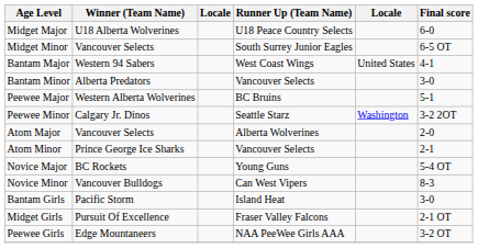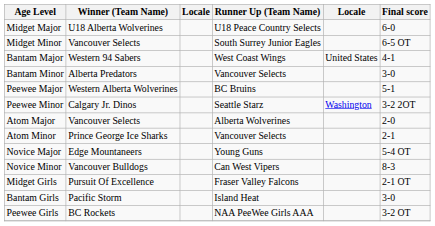 <table class="wikitable">
 <tr>
 <th>Age Level</th>
 <th>Winner (Team Name)</th>
 <th>Locale</th>
 <th>Runner Up (Team Name)</th>
 <th>Locale</th>
 <th>Final score</th>
 </tr>
 <tr>
 <td>Midget Major</td>
 <td>U18 Alberta Wolverines</td>
 <td></td>
 <td>U18 Peace Country Selects</td>
 <td></td>
 <td>6-0</td>
 </tr>
 <tr>
 <td>Midget Minor</td>
 <td>Vancouver Selects</td>
 <td></td>
 <td>South Surrey Junior Eagles</td>
 <td></td>
 <td>6-5 OT</td>
 </tr>
 <tr>
 <td>Bantam Major</td>
 <td>Western 94 Sabers</td>
 <td></td>
 <td>West Coast Wings</td>
 <td> United States</td>
 <td>4-1</td>
 </tr>
 <tr>
 <td>Bantam Minor</td>
 <td>Alberta Predators</td>
 <td></td>
 <td>Vancouver Selects</td>
 <td></td>
 <td>3-0</td>
 </tr>
 <tr>
 <td>Peewee Major</td>
 <td>Western Alberta Wolverines</td>
 <td></td>
 <td>BC Bruins</td>
 <td></td>
 <td>5-1</td>
 </tr>
 <tr>
 <td>Peewee Minor</td>
 <td>Calgary Jr. Dinos</td>
 <td></td>
 <td>Seattle Starz</td>
 <td> <a href='#'>Washington</a></td>
 <td>3-2 2OT</td>
 </tr>
 <tr>
 <td>Atom Major</td>
 <td>Vancouver Selects</td>
 <td></td>
 <td>Alberta Wolverines</td>
 <td></td>
 <td>2-0</td>
 </tr>
 <tr>
 <td>Atom Minor</td>
 <td>Prince George Ice Sharks</td>
 <td></td>
 <td>Vancouver Selects</td>
 <td></td>
 <td>2-1</td>
 </tr>
 <tr>
 <td>Novice Major</td>
-<td>BC Rockets</td>
+<td>Edge Mountaneers</td>
 <td></td>
 <td>Young Guns</td>
 <td></td>
 <td>5-4 OT</td>
 </tr>
 <tr>
 <td>Novice Minor</td>
 <td>Vancouver Bulldogs</td>
 <td></td>
 <td>Can West Vipers</td>
 <td></td>
 <td>8-3</td>
 </tr>
 <tr>
+<td>Midget Girls</td>
+<td>Pursuit Of Excellence</td>
+<td></td>
+<td>Fraser Valley Falcons</td>
+<td></td>
+<td>2-1 OT</td>
+</tr>
+<tr>
 <td>Bantam Girls</td>
 <td>Pacific Storm</td>
 <td></td>
 <td>Island Heat</td>
 <td></td>
 <td>3-0</td>
 </tr>
 <tr>
-<td>Midget Girls</td>
-<td>Pursuit Of Excellence</td>
-<td></td>
-<td>Fraser Valley Falcons</td>
-<td></td>
-<td>2-1 OT</td>
-</tr>
-<tr>
 <td>Peewee Girls</td>
-<td>Edge Mountaneers</td>
+<td>BC Rockets</td>
 <td></td>
 <td>NAA PeeWee Girls AAA</td>
 <td></td>
 <td>3-2 OT</td>
 </tr>
 <tr>
 </tr>
 </table>
